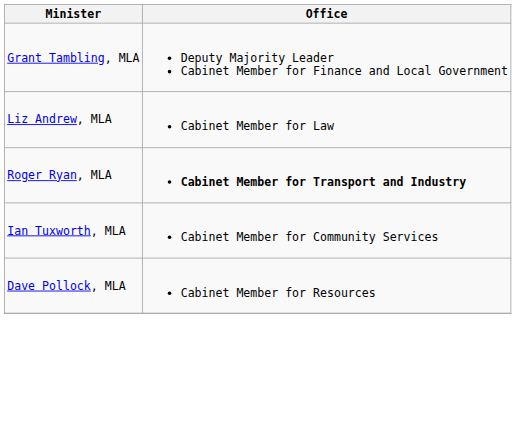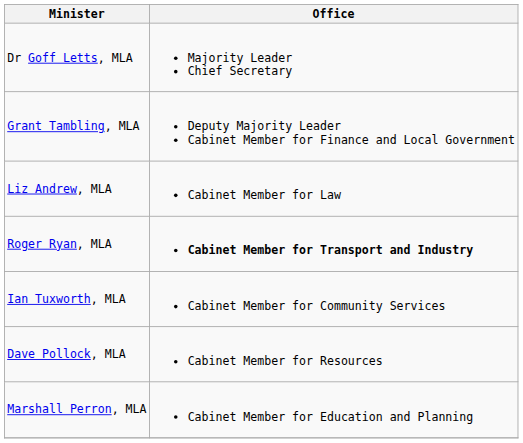 <table class="wikitable">
 <tr>
 <th>Minister</th>
 <th>Office</th>
+</tr>
+<tr>
+<td>Dr <a href='#'>Goff Letts</a>, MLA</td>
+<td><br><ul><li>Majority Leader</li><li>Chief Secretary</li></ul></td>
 </tr>
 <tr>
 <td><a href='#'>Grant Tambling</a>, MLA</td>
 <td><br><ul><li>Deputy Majority Leader</li><li>Cabinet Member for Finance and Local Government</li></ul></td>
 </tr>
 <tr>
 <td><a href='#'>Liz Andrew</a>, MLA</td>
 <td><br><ul><li>Cabinet Member for Law</li></ul></td>
 </tr>
 <tr>
 <td><a href='#'>Roger Ryan</a>, MLA</td>
 <td><strong><br><ul><li>Cabinet Member for Transport and Industry</li></ul></strong></td>
 </tr>
 <tr>
 <td><a href='#'>Ian Tuxworth</a>, MLA</td>
 <td><br><ul><li>Cabinet Member for Community Services</li></ul></td>
 </tr>
 <tr>
 <td><a href='#'>Dave Pollock</a>, MLA</td>
 <td><br><ul><li>Cabinet Member for Resources</li></ul></td>
 </tr>
 <tr>
+<td><a href='#'>Marshall Perron</a>, MLA</td>
+<td><br><ul><li>Cabinet Member for Education and Planning</li></ul></td>
+</tr>
+<tr>
 </tr>
 </table>
